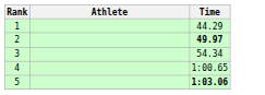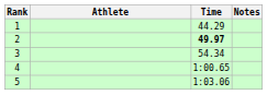 <table class="wikitable" style="text-align:center">
 <tr>
 <th>Rank</th>
 <th Style="width:18em">Athlete</th>
 <th>Time</th>
+<th>Notes</th>
 </tr>
 <tr style="background:#cfc">
 <td>1</td>
 <td style="text-align:left"></td>
 <td>44.29</td>
+<td></td>
 </tr>
 <tr style="background:#cfc">
 <td>2</td>
 <td style="text-align:left"></td>
 <td><strong>49.97</strong></td>
+<td></td>
 </tr>
 <tr style="background:#cfc">
 <td>3</td>
 <td style="text-align:left"></td>
 <td>54.34</td>
+<td></td>
 </tr>
 <tr style="background:#cfc">
 <td>4</td>
 <td style="text-align:left"></td>
 <td>1:00.65</td>
+<td></td>
 </tr>
 <tr style="background:#cfc">
 <td>5</td>
 <td style="text-align:left"></td>
-<td><strong>1:03.06</strong></td>
+<td>1:03.06</td>
+<td></td>
 </tr>
 </table>
